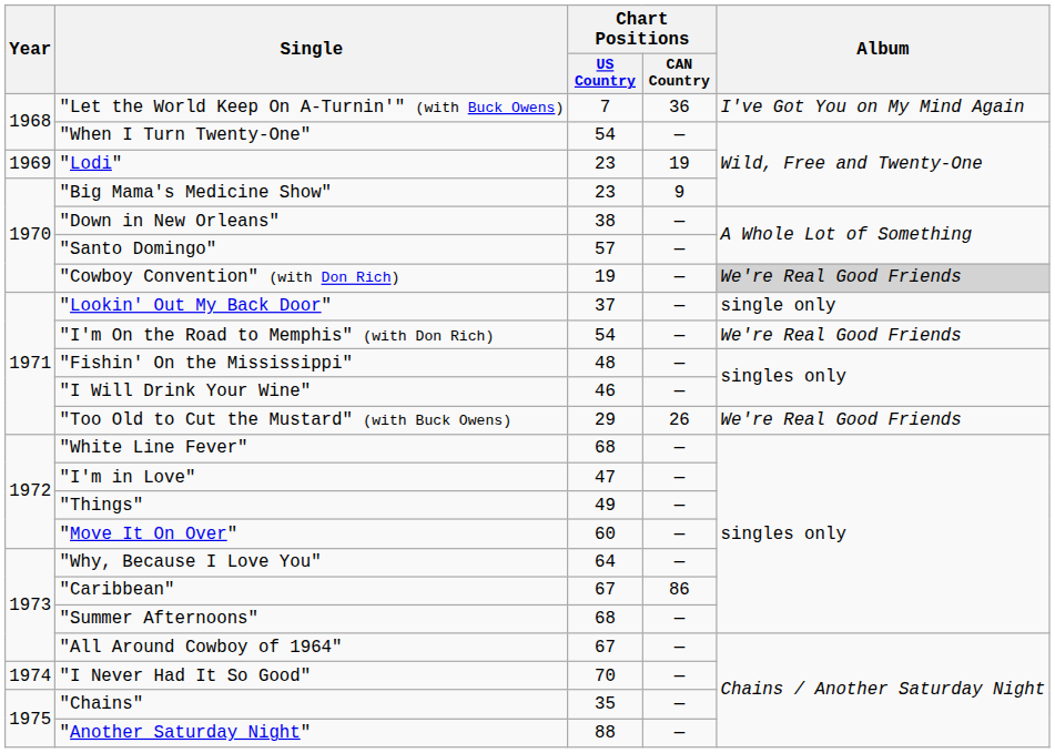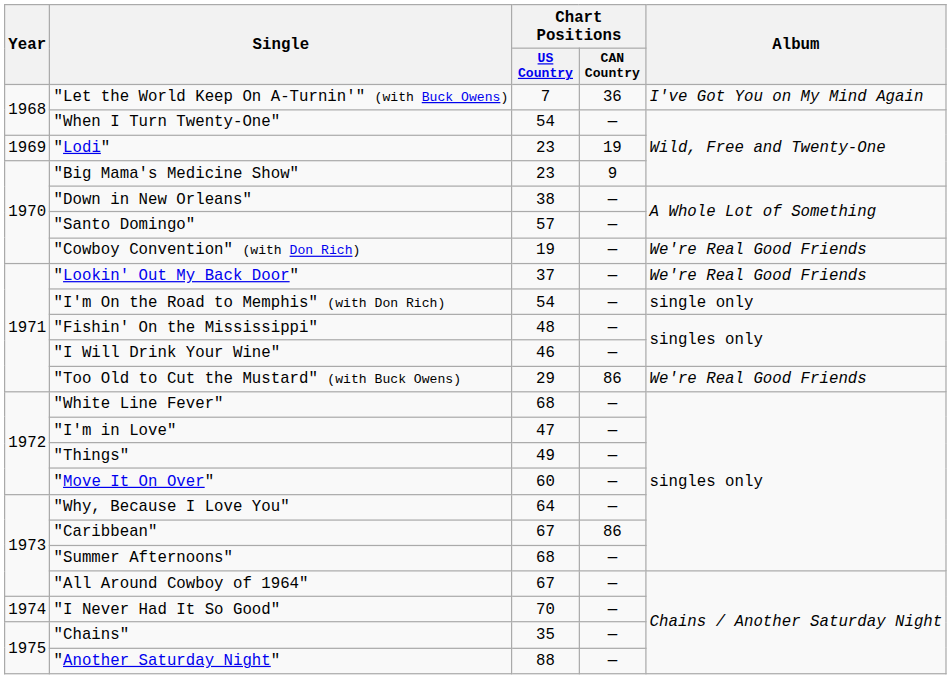 <table class="wikitable" style="text-align:left;">
 <tr>
 <th rowspan="2">Year</th>
 <th rowspan="2">Single</th>
 <th colspan="2">Chart Positions</th>
 <th rowspan="2">Album</th>
 </tr>
 <tr style="font-size:smaller;">
 <th width="50"><a href='#'>US Country</a></th>
 <th width="50">CAN Country</th>
 </tr>
 <tr>
 <td rowspan="2">1968</td>
 <td>"Let the World Keep On A-Turnin'" <small>(with <a href='#'>Buck Owens</a>)</small></td>
 <td align="center">7</td>
 <td align="center">36</td>
 <td><em>I've Got You on My Mind Again</em></td>
 </tr>
 <tr>
 <td>"When I Turn Twenty-One"</td>
 <td align="center">54</td>
 <td align="center">—</td>
 <td rowspan="3"><em>Wild, Free and Twenty-One</em></td>
 </tr>
 <tr>
 <td>1969</td>
 <td>"<a href='#'>Lodi</a>"</td>
 <td align="center">23</td>
 <td align="center">19</td>
 </tr>
 <tr>
 <td rowspan="4">1970</td>
 <td>"Big Mama's Medicine Show"</td>
 <td align="center">23</td>
 <td align="center">9</td>
 </tr>
 <tr>
 <td>"Down in New Orleans"</td>
 <td align="center">38</td>
 <td align="center">—</td>
 <td rowspan="2"><em>A Whole Lot of Something</em></td>
 </tr>
 <tr>
 <td>"Santo Domingo"</td>
 <td align="center">57</td>
 <td align="center">—</td>
 </tr>
 <tr>
 <td>"Cowboy Convention" <small>(with <a href='#'>Don Rich</a>)</small></td>
 <td align="center">19</td>
 <td align="center">—</td>
-<td style="background: lightgrey;"><em>We're Real Good Friends</em></td>
+<td><em>We're Real Good Friends</em></td>
 </tr>
 <tr>
 <td rowspan="5">1971</td>
 <td>"<a href='#'>Lookin' Out My Back Door</a>"</td>
 <td align="center">37</td>
 <td align="center">—</td>
-<td>single only</td>
+<td><em>We're Real Good Friends</em></td>
 </tr>
 <tr>
 <td>"I'm On the Road to Memphis" <small>(with Don Rich)</small></td>
 <td align="center">54</td>
 <td align="center">—</td>
-<td><em>We're Real Good Friends</em></td>
+<td>single only</td>
 </tr>
 <tr>
 <td>"Fishin' On the Mississippi"</td>
 <td align="center">48</td>
 <td align="center">—</td>
 <td rowspan="2">singles only</td>
 </tr>
 <tr>
 <td>"I Will Drink Your Wine"</td>
 <td align="center">46</td>
 <td align="center">—</td>
 </tr>
 <tr>
 <td>"Too Old to Cut the Mustard" <small>(with Buck Owens)</small></td>
 <td align="center">29</td>
-<td align="center">26</td>
+<td align="center">86</td>
 <td><em>We're Real Good Friends</em></td>
 </tr>
 <tr>
 <td rowspan="4">1972</td>
 <td>"White Line Fever"</td>
 <td align="center">68</td>
 <td align="center">—</td>
 <td rowspan="7">singles only</td>
 </tr>
 <tr>
 <td>"I'm in Love"</td>
 <td align="center">47</td>
 <td align="center">—</td>
 </tr>
 <tr>
 <td>"Things"</td>
 <td align="center">49</td>
 <td align="center">—</td>
 </tr>
 <tr>
 <td>"<a href='#'>Move It On Over</a>"</td>
 <td align="center">60</td>
 <td align="center">—</td>
 </tr>
 <tr>
 <td rowspan="4">1973</td>
 <td>"Why, Because I Love You"</td>
 <td align="center">64</td>
 <td align="center">—</td>
 </tr>
 <tr>
 <td>"Caribbean"</td>
 <td align="center">67</td>
 <td align="center">86</td>
 </tr>
 <tr>
 <td>"Summer Afternoons"</td>
 <td align="center">68</td>
 <td align="center">—</td>
 </tr>
 <tr>
 <td>"All Around Cowboy of 1964"</td>
 <td align="center">67</td>
 <td align="center">—</td>
 <td rowspan="4"><em>Chains / Another Saturday Night</em></td>
 </tr>
 <tr>
 <td>1974</td>
 <td>"I Never Had It So Good"</td>
 <td align="center">70</td>
 <td align="center">—</td>
 </tr>
 <tr>
 <td rowspan="2">1975</td>
 <td>"Chains"</td>
 <td align="center">35</td>
 <td align="center">—</td>
 </tr>
 <tr>
 <td>"<a href='#'>Another Saturday Night</a>"</td>
 <td align="center">88</td>
 <td align="center">—</td>
 </tr>
 </table>
